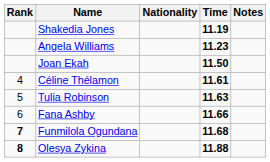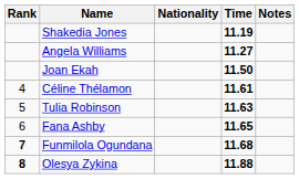 <table class="wikitable sortable" style="text-align:center">
 <tr>
 <th>Rank</th>
 <th>Name</th>
 <th>Nationality</th>
 <th>Time</th>
 <th>Notes</th>
 </tr>
 <tr>
 <td></td>
 <td align=left><a href='#'>Shakedia Jones</a></td>
 <td align=left></td>
 <td><strong>11.19</strong></td>
 <td></td>
 </tr>
 <tr>
 <td></td>
 <td align=left><a href='#'>Angela Williams</a></td>
 <td align=left></td>
-<td><strong>11.23</strong></td>
+<td><strong>11.27</strong></td>
 <td></td>
 </tr>
 <tr>
 <td></td>
 <td align=left><a href='#'>Joan Ekah</a></td>
 <td align=left></td>
 <td><strong>11.50</strong></td>
 <td></td>
 </tr>
 <tr>
 <td>4</td>
 <td align=left><a href='#'>Céline Thélamon</a></td>
 <td align=left></td>
 <td><strong>11.61</strong></td>
 <td></td>
 </tr>
 <tr>
 <td>5</td>
 <td align=left><a href='#'>Tulia Robinson</a></td>
 <td align=left></td>
 <td><strong>11.63</strong></td>
 <td></td>
 </tr>
 <tr>
 <td>6</td>
 <td align=left><a href='#'>Fana Ashby</a></td>
 <td align=left></td>
-<td><strong>11.66</strong></td>
+<td><strong>11.65</strong></td>
 <td></td>
 </tr>
 <tr>
 <td><strong>7</strong></td>
 <td align=left><a href='#'>Funmilola Ogundana</a></td>
 <td align=left></td>
 <td><strong>11.68</strong></td>
 <td></td>
 </tr>
 <tr>
 <td><strong>8</strong></td>
 <td align=left><a href='#'>Olesya Zykina</a></td>
 <td align=left></td>
 <td><strong>11.88</strong></td>
 <td></td>
 </tr>
 </table>
